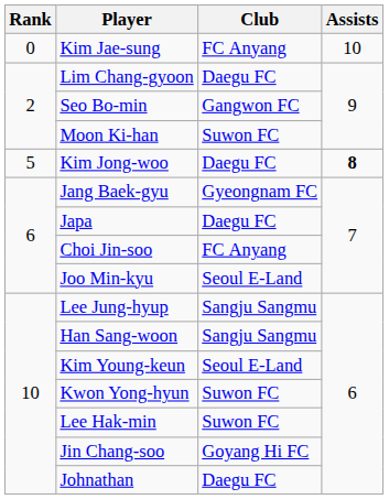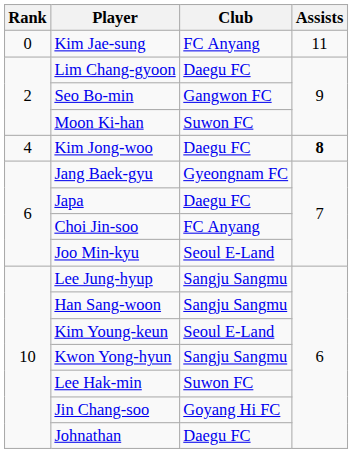 <table class="wikitable">
 <tr>
 <th>Rank</th>
 <th>Player</th>
 <th>Club</th>
 <th>Assists</th>
 </tr>
 <tr>
 <td align=center>0</td>
 <td> <a href='#'>Kim Jae-sung</a></td>
 <td><a href='#'>FC Anyang</a></td>
-<td align=center>10</td>
+<td align=center>11</td>
 </tr>
 <tr>
 <td align=center rowspan=3>2</td>
 <td> <a href='#'>Lim Chang-gyoon</a></td>
 <td><a href='#'>Daegu FC</a></td>
 <td align=center rowspan=3>9</td>
 </tr>
 <tr>
 <td> <a href='#'>Seo Bo-min</a></td>
 <td><a href='#'>Gangwon FC</a></td>
 </tr>
 <tr>
 <td> <a href='#'>Moon Ki-han</a></td>
 <td><a href='#'>Suwon FC</a></td>
 </tr>
 <tr>
-<td align=center>5</td>
+<td align=center>4</td>
 <td> <a href='#'>Kim Jong-woo</a></td>
 <td><a href='#'>Daegu FC</a></td>
 <td align=center><strong>8</strong></td>
 </tr>
 <tr>
 <td align=center rowspan=4>6</td>
 <td> <a href='#'>Jang Baek-gyu</a></td>
 <td><a href='#'>Gyeongnam FC</a></td>
 <td align=center rowspan=4>7</td>
 </tr>
 <tr>
 <td> <a href='#'>Japa</a></td>
 <td><a href='#'>Daegu FC</a></td>
 </tr>
 <tr>
 <td> <a href='#'>Choi Jin-soo</a></td>
 <td><a href='#'>FC Anyang</a></td>
 </tr>
 <tr>
 <td> <a href='#'>Joo Min-kyu</a></td>
 <td><a href='#'>Seoul E-Land</a></td>
 </tr>
 <tr>
 <td align=center rowspan=7>10</td>
 <td> <a href='#'>Lee Jung-hyup</a></td>
 <td><a href='#'>Sangju Sangmu</a></td>
 <td align=center rowspan=7>6</td>
 </tr>
 <tr>
 <td> <a href='#'>Han Sang-woon</a></td>
 <td><a href='#'>Sangju Sangmu</a></td>
 </tr>
 <tr>
 <td> <a href='#'>Kim Young-keun</a></td>
 <td><a href='#'>Seoul E-Land</a></td>
 </tr>
 <tr>
 <td> <a href='#'>Kwon Yong-hyun</a></td>
-<td><a href='#'>Suwon FC</a></td>
+<td><a href='#'>Sangju Sangmu</a></td>
 </tr>
 <tr>
 <td> <a href='#'>Lee Hak-min</a></td>
 <td><a href='#'>Suwon FC</a></td>
 </tr>
 <tr>
 <td> <a href='#'>Jin Chang-soo</a></td>
 <td><a href='#'>Goyang Hi FC</a></td>
 </tr>
 <tr>
 <td> <a href='#'>Johnathan</a></td>
 <td><a href='#'>Daegu FC</a></td>
 </tr>
 </table>
